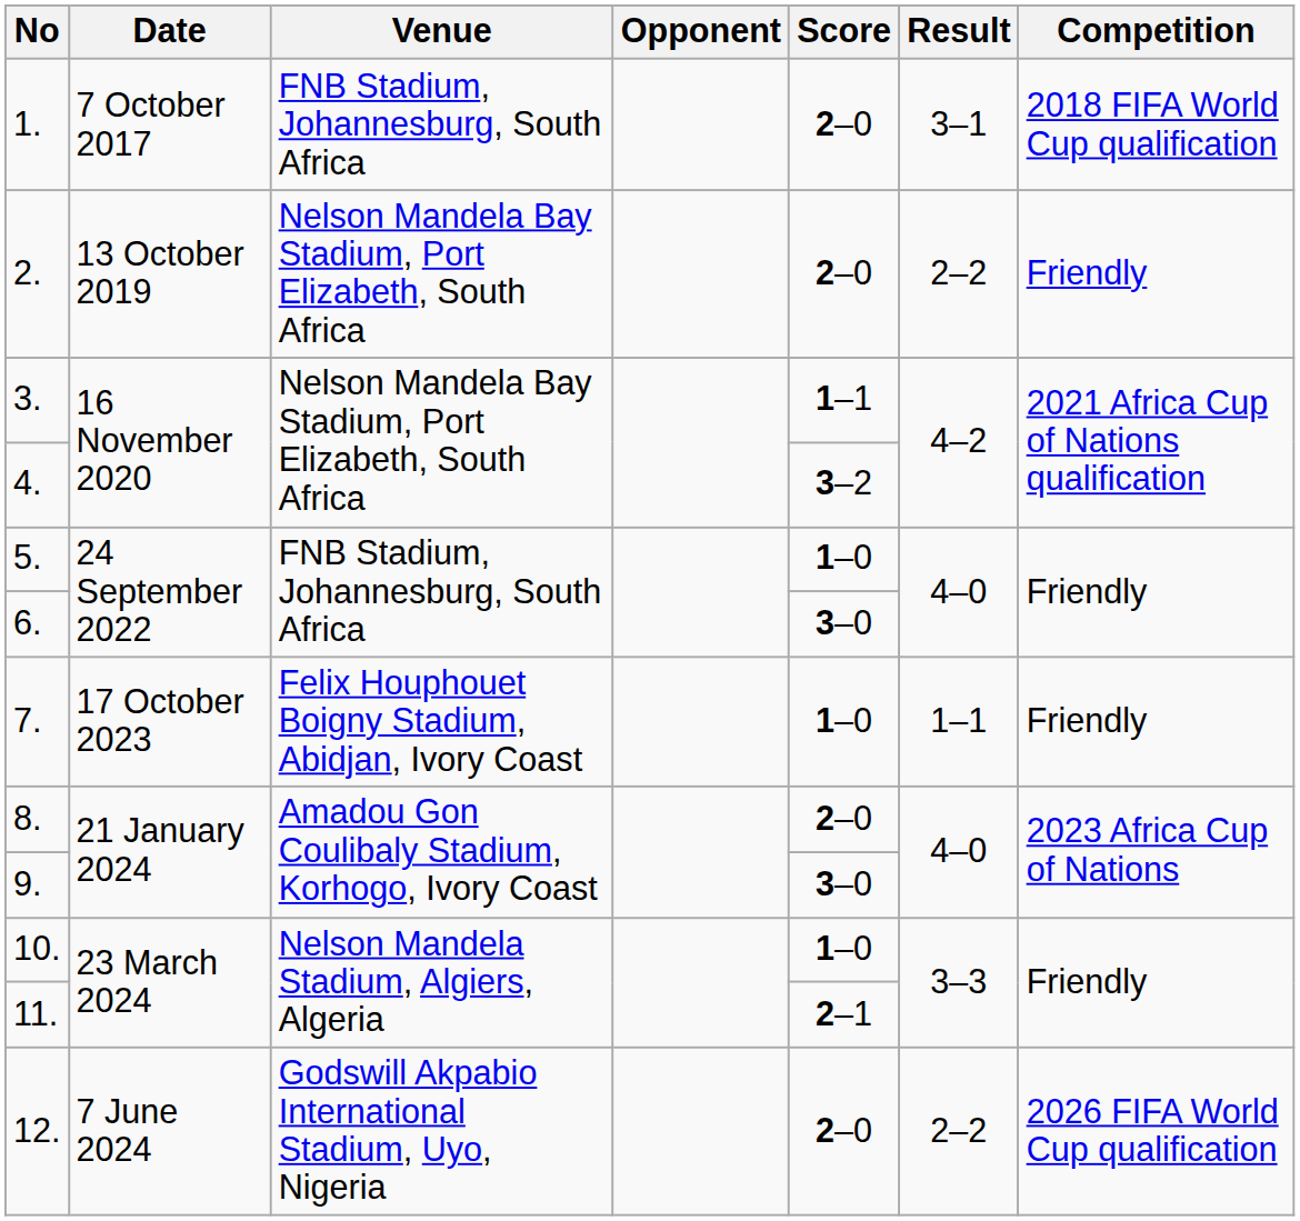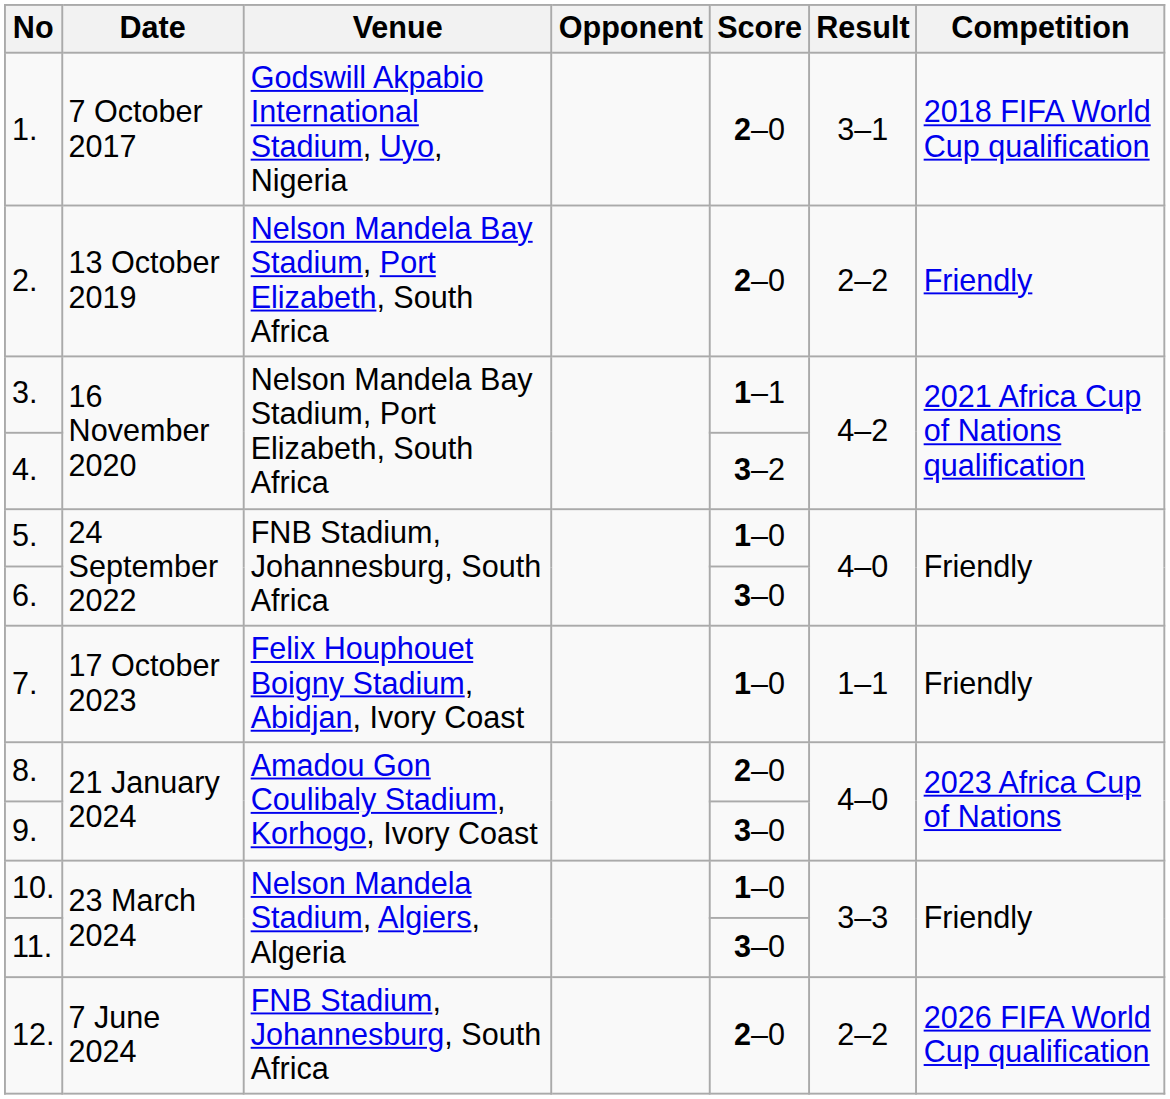 <table class="wikitable">
 <tr>
 <th>No</th>
 <th>Date</th>
 <th>Venue</th>
 <th>Opponent</th>
 <th>Score</th>
 <th>Result</th>
 <th>Competition</th>
 </tr>
 <tr>
 <td>1.</td>
 <td>7 October 2017</td>
-<td><a href='#'>FNB Stadium</a>, <a href='#'>Johannesburg</a>, South Africa</td>
+<td><a href='#'>Godswill Akpabio International Stadium</a>, <a href='#'>Uyo</a>, Nigeria</td>
 <td></td>
 <td align=center><strong>2</strong>–0</td>
 <td align=center>3–1</td>
 <td><a href='#'>2018 FIFA World Cup qualification</a></td>
 </tr>
 <tr>
 <td>2.</td>
 <td>13 October 2019</td>
 <td><a href='#'>Nelson Mandela Bay Stadium</a>, <a href='#'>Port Elizabeth</a>, South Africa</td>
 <td></td>
 <td align=center><strong>2</strong>–0</td>
 <td align=center>2–2</td>
 <td><a href='#'>Friendly</a></td>
 </tr>
 <tr>
 <td>3.</td>
 <td rowspan="2">16 November 2020</td>
 <td rowspan=2>Nelson Mandela Bay Stadium, Port Elizabeth, South Africa</td>
 <td align=center rowspan="2"></td>
 <td align=center><strong>1</strong>–1</td>
 <td align=center rowspan="2">4–2</td>
 <td rowspan="2"><a href='#'>2021 Africa Cup of Nations qualification</a></td>
 </tr>
 <tr>
 <td>4.</td>
 <td align=center><strong>3</strong>–2</td>
 </tr>
 <tr>
 <td>5.</td>
 <td rowspan=2>24 September 2022</td>
 <td rowspan=2>FNB Stadium, Johannesburg, South Africa</td>
 <td rowspan=2></td>
 <td align=center><strong>1</strong>–0</td>
 <td rowspan=2 align=center>4–0</td>
 <td rowspan=2>Friendly</td>
 </tr>
 <tr>
 <td>6.</td>
 <td align=center><strong>3</strong>–0</td>
 </tr>
 <tr>
 <td>7.</td>
 <td>17 October 2023</td>
 <td><a href='#'>Felix Houphouet Boigny Stadium</a>, <a href='#'>Abidjan</a>, Ivory Coast</td>
 <td></td>
 <td align=center><strong>1</strong>–0</td>
 <td align=center>1–1</td>
 <td>Friendly</td>
 </tr>
 <tr>
 <td>8.</td>
 <td rowspan=2>21 January 2024</td>
 <td rowspan=2><a href='#'>Amadou Gon Coulibaly Stadium</a>, <a href='#'>Korhogo</a>, Ivory Coast</td>
 <td rowspan=2></td>
 <td align=center><strong>2</strong>–0</td>
 <td rowspan=2 align=center>4–0</td>
 <td rowspan=2><a href='#'>2023 Africa Cup of Nations</a></td>
 </tr>
 <tr>
 <td>9.</td>
 <td align=center><strong>3</strong>–0</td>
 </tr>
 <tr>
 <td>10.</td>
 <td rowspan=2>23 March 2024</td>
 <td rowspan=2><a href='#'>Nelson Mandela Stadium</a>, <a href='#'>Algiers</a>, Algeria</td>
 <td rowspan=2></td>
 <td align=center><strong>1</strong>–0</td>
 <td rowspan=2 align=center>3–3</td>
 <td rowspan=2>Friendly</td>
 </tr>
 <tr>
 <td>11.</td>
-<td align=center><strong>2</strong>–1</td>
+<td align=center><strong>3</strong>–0</td>
 </tr>
 <tr>
 <td>12.</td>
 <td>7 June 2024</td>
-<td><a href='#'>Godswill Akpabio International Stadium</a>, <a href='#'>Uyo</a>, Nigeria</td>
+<td><a href='#'>FNB Stadium</a>, <a href='#'>Johannesburg</a>, South Africa</td>
 <td></td>
 <td align=center><strong>2</strong>–0</td>
 <td align=center>2–2</td>
 <td><a href='#'>2026 FIFA World Cup qualification</a></td>
 </tr>
 </table>
